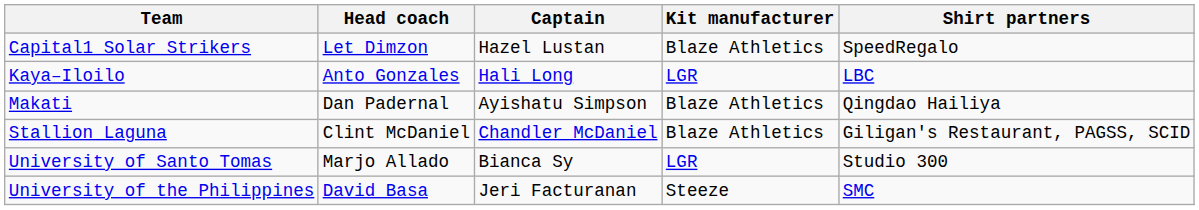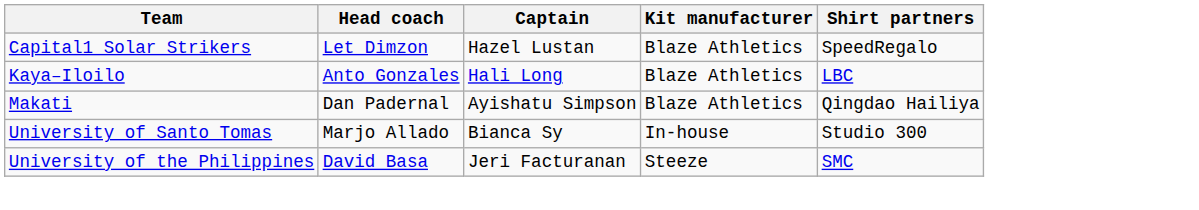 <table class="wikitable sortable">
 <tr>
 <th>Team</th>
 <th>Head coach</th>
 <th>Captain</th>
 <th>Kit manufacturer</th>
 <th>Shirt partners</th>
 </tr>
 <tr>
 <td><a href='#'>Capital1 Solar Strikers</a></td>
 <td> <a href='#'>Let Dimzon</a></td>
 <td> Hazel Lustan</td>
 <td>Blaze Athletics</td>
 <td>SpeedRegalo</td>
 </tr>
 <tr>
 <td><a href='#'>Kaya–Iloilo</a></td>
 <td> <a href='#'>Anto Gonzales</a></td>
 <td> <a href='#'>Hali Long</a></td>
-<td><a href='#'>LGR</a></td>
+<td>Blaze Athletics</td>
 <td><a href='#'>LBC</a></td>
 </tr>
 <tr>
 <td><a href='#'>Makati</a></td>
 <td> Dan Padernal</td>
 <td> Ayishatu Simpson</td>
 <td>Blaze Athletics</td>
 <td>Qingdao Hailiya</td>
 </tr>
 <tr>
-<td><a href='#'>Stallion Laguna</a></td>
-<td> Clint McDaniel</td>
-<td> <a href='#'>Chandler McDaniel</a></td>
-<td>Blaze Athletics</td>
-<td>Giligan's Restaurant, PAGSS, SCID</td>
-</tr>
-<tr>
 <td><a href='#'>University of Santo Tomas</a></td>
 <td> Marjo Allado</td>
 <td> Bianca Sy</td>
-<td><a href='#'>LGR</a></td>
+<td>In-house</td>
 <td>Studio 300</td>
 </tr>
 <tr>
 <td><a href='#'>University of the Philippines</a></td>
 <td> <a href='#'>David Basa</a></td>
 <td> Jeri Facturanan</td>
 <td>Steeze</td>
 <td><a href='#'>SMC</a></td>
 </tr>
 </table>
